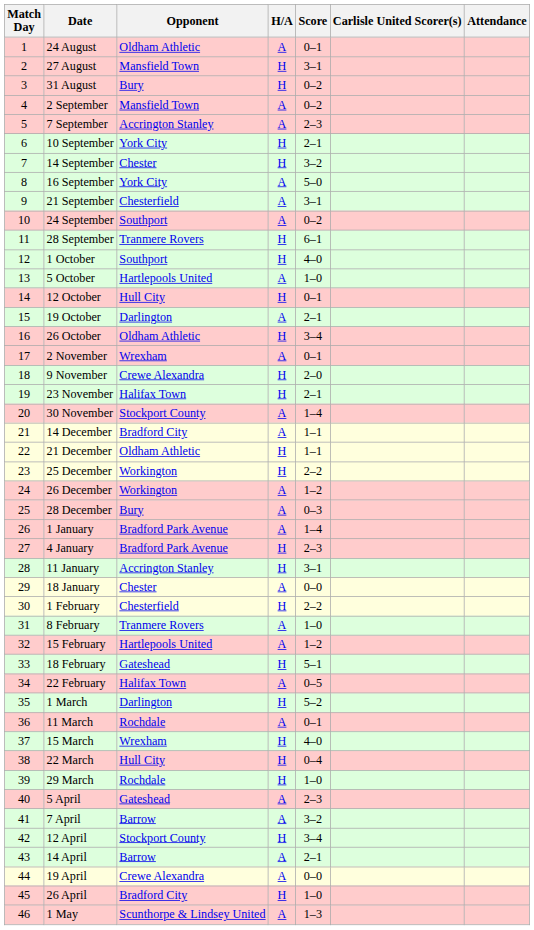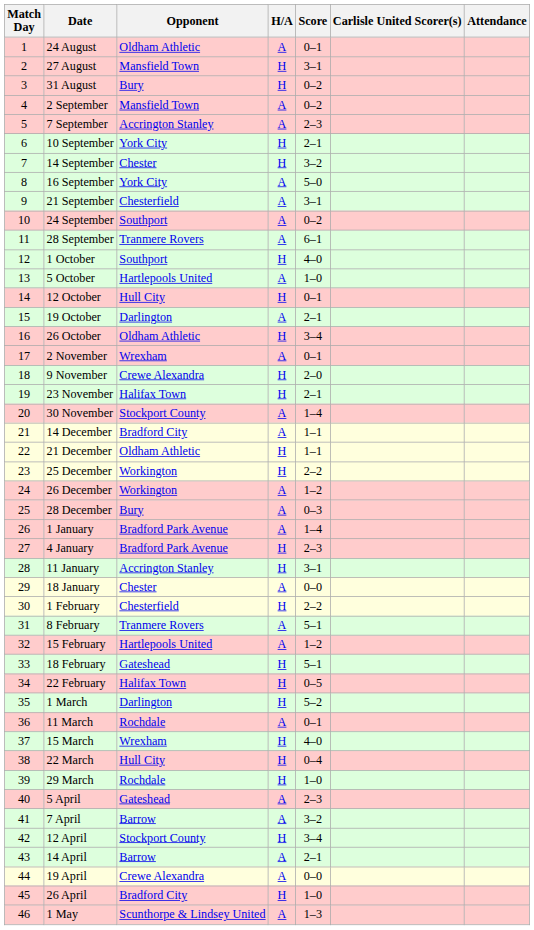 <table class="wikitable" style="text-align:center">
 <tr>
 <th>Match<br> Day</th>
 <th>Date</th>
 <th>Opponent</th>
 <th>H/A</th>
 <th>Score</th>
 <th>Carlisle United Scorer(s)</th>
 <th>Attendance</th>
 </tr>
 <tr bgcolor=#FFCCCC>
 <td>1</td>
 <td align=left>24 August</td>
 <td align=left><a href='#'>Oldham Athletic</a></td>
 <td><a href='#'>A</a></td>
 <td>0–1</td>
 <td align=left></td>
 <td></td>
 </tr>
 <tr bgcolor=#FFCCCC>
 <td>2</td>
 <td align=left>27 August</td>
 <td align=left><a href='#'>Mansfield Town</a></td>
 <td><a href='#'>H</a></td>
 <td>3–1</td>
 <td align=left></td>
 <td></td>
 </tr>
 <tr bgcolor=#FFCCCC>
 <td>3</td>
 <td align=left>31 August</td>
 <td align=left><a href='#'>Bury</a></td>
 <td><a href='#'>H</a></td>
 <td>0–2</td>
 <td align=left></td>
 <td></td>
 </tr>
 <tr bgcolor=#FFCCCC>
 <td>4</td>
 <td align=left>2 September</td>
 <td align=left><a href='#'>Mansfield Town</a></td>
 <td><a href='#'>A</a></td>
 <td>0–2</td>
 <td align=left></td>
 <td></td>
 </tr>
 <tr bgcolor=#FFCCCC>
 <td>5</td>
 <td align=left>7 September</td>
 <td align=left><a href='#'>Accrington Stanley</a></td>
 <td><a href='#'>A</a></td>
 <td>2–3</td>
 <td align=left></td>
 <td></td>
 </tr>
 <tr bgcolor=#ddffdd>
 <td>6</td>
 <td align=left>10 September</td>
 <td align=left><a href='#'>York City</a></td>
 <td><a href='#'>H</a></td>
 <td>2–1</td>
 <td align=left></td>
 <td></td>
 </tr>
 <tr bgcolor=#ddffdd>
 <td>7</td>
 <td align=left>14 September</td>
 <td align=left><a href='#'>Chester</a></td>
 <td><a href='#'>H</a></td>
 <td>3–2</td>
 <td align=left></td>
 <td></td>
 </tr>
 <tr bgcolor=#ddffdd>
 <td>8</td>
 <td align=left>16 September</td>
 <td align=left><a href='#'>York City</a></td>
 <td><a href='#'>A</a></td>
 <td>5–0</td>
 <td align=left></td>
 <td></td>
 </tr>
 <tr bgcolor=#ddffdd>
 <td>9</td>
 <td align=left>21 September</td>
 <td align=left><a href='#'>Chesterfield</a></td>
 <td><a href='#'>A</a></td>
 <td>3–1</td>
 <td align=left></td>
 <td></td>
 </tr>
 <tr bgcolor=#FFCCCC>
 <td>10</td>
 <td align=left>24 September</td>
 <td align=left><a href='#'>Southport</a></td>
 <td><a href='#'>A</a></td>
 <td>0–2</td>
 <td align=left></td>
 <td></td>
 </tr>
 <tr bgcolor=#ddffdd>
 <td>11</td>
 <td align=left>28 September</td>
 <td align=left><a href='#'>Tranmere Rovers</a></td>
-<td><a href='#'>H</a></td>
+<td><a href='#'>A</a></td>
 <td>6–1</td>
 <td align=left></td>
 <td></td>
 </tr>
 <tr bgcolor=#ddffdd>
 <td>12</td>
 <td align=left>1 October</td>
 <td align=left><a href='#'>Southport</a></td>
 <td><a href='#'>H</a></td>
 <td>4–0</td>
 <td align=left></td>
 <td></td>
 </tr>
 <tr bgcolor=#ddffdd>
 <td>13</td>
 <td align=left>5 October</td>
 <td align=left><a href='#'>Hartlepools United</a></td>
 <td><a href='#'>A</a></td>
 <td>1–0</td>
 <td align=left></td>
 <td></td>
 </tr>
 <tr bgcolor=#FFCCCC>
 <td>14</td>
 <td align=left>12 October</td>
 <td align=left><a href='#'>Hull City</a></td>
 <td><a href='#'>H</a></td>
 <td>0–1</td>
 <td align=left></td>
 <td></td>
 </tr>
 <tr bgcolor=#ddffdd>
 <td>15</td>
 <td align=left>19 October</td>
 <td align=left><a href='#'>Darlington</a></td>
 <td><a href='#'>A</a></td>
 <td>2–1</td>
 <td align=left></td>
 <td></td>
 </tr>
 <tr bgcolor=#FFCCCC>
 <td>16</td>
 <td align=left>26 October</td>
 <td align=left><a href='#'>Oldham Athletic</a></td>
 <td><a href='#'>H</a></td>
 <td>3–4</td>
 <td align=left></td>
 <td></td>
 </tr>
 <tr bgcolor=#FFCCCC>
 <td>17</td>
 <td align=left>2 November</td>
 <td align=left><a href='#'>Wrexham</a></td>
 <td><a href='#'>A</a></td>
 <td>0–1</td>
 <td align=left></td>
 <td></td>
 </tr>
 <tr bgcolor=#ddffdd>
 <td>18</td>
 <td align=left>9 November</td>
 <td align=left><a href='#'>Crewe Alexandra</a></td>
 <td><a href='#'>H</a></td>
 <td>2–0</td>
 <td align=left></td>
 <td></td>
 </tr>
 <tr bgcolor=#ddffdd>
 <td>19</td>
 <td align=left>23 November</td>
 <td align=left><a href='#'>Halifax Town</a></td>
 <td><a href='#'>H</a></td>
 <td>2–1</td>
 <td align=left></td>
 <td></td>
 </tr>
 <tr bgcolor=#FFCCCC>
 <td>20</td>
 <td align=left>30 November</td>
 <td align=left><a href='#'>Stockport County</a></td>
 <td><a href='#'>A</a></td>
 <td>1–4</td>
 <td align=left></td>
 <td></td>
 </tr>
 <tr bgcolor=#ffffdd>
 <td>21</td>
 <td align=left>14 December</td>
 <td align=left><a href='#'>Bradford City</a></td>
 <td><a href='#'>A</a></td>
 <td>1–1</td>
 <td align=left></td>
 <td></td>
 </tr>
 <tr bgcolor=#ffffdd>
 <td>22</td>
 <td align=left>21 December</td>
 <td align=left><a href='#'>Oldham Athletic</a></td>
 <td><a href='#'>H</a></td>
 <td>1–1</td>
 <td align=left></td>
 <td></td>
 </tr>
 <tr bgcolor=#ffffdd>
 <td>23</td>
 <td align=left>25 December</td>
 <td align=left><a href='#'>Workington</a></td>
 <td><a href='#'>H</a></td>
 <td>2–2</td>
 <td align=left></td>
 <td></td>
 </tr>
 <tr bgcolor=#FFCCCC>
 <td>24</td>
 <td align=left>26 December</td>
 <td align=left><a href='#'>Workington</a></td>
 <td><a href='#'>A</a></td>
 <td>1–2</td>
 <td align=left></td>
 <td></td>
 </tr>
 <tr bgcolor=#FFCCCC>
 <td>25</td>
 <td align=left>28 December</td>
 <td align=left><a href='#'>Bury</a></td>
 <td><a href='#'>A</a></td>
 <td>0–3</td>
 <td align=left></td>
 <td></td>
 </tr>
 <tr bgcolor=#FFCCCC>
 <td>26</td>
 <td align=left>1 January</td>
 <td align=left><a href='#'>Bradford Park Avenue</a></td>
 <td><a href='#'>A</a></td>
 <td>1–4</td>
 <td align=left></td>
 <td></td>
 </tr>
 <tr bgcolor=#FFCCCC>
 <td>27</td>
 <td align=left>4 January</td>
 <td align=left><a href='#'>Bradford Park Avenue</a></td>
 <td><a href='#'>H</a></td>
 <td>2–3</td>
 <td align=left></td>
 <td></td>
 </tr>
 <tr bgcolor=#ddffdd>
 <td>28</td>
 <td align=left>11 January</td>
 <td align=left><a href='#'>Accrington Stanley</a></td>
 <td><a href='#'>H</a></td>
 <td>3–1</td>
 <td align=left></td>
 <td></td>
 </tr>
 <tr bgcolor=#ffffdd>
 <td>29</td>
 <td align=left>18 January</td>
 <td align=left><a href='#'>Chester</a></td>
 <td><a href='#'>A</a></td>
 <td>0–0</td>
 <td align=left></td>
 <td></td>
 </tr>
 <tr bgcolor=#ffffdd>
 <td>30</td>
 <td align=left>1 February</td>
 <td align=left><a href='#'>Chesterfield</a></td>
 <td><a href='#'>H</a></td>
 <td>2–2</td>
 <td align=left></td>
 <td></td>
 </tr>
 <tr bgcolor=#ddffdd>
 <td>31</td>
 <td align=left>8 February</td>
 <td align=left><a href='#'>Tranmere Rovers</a></td>
 <td><a href='#'>A</a></td>
-<td>1–0</td>
+<td>5–1</td>
 <td align=left></td>
 <td></td>
 </tr>
 <tr bgcolor=#FFCCCC>
 <td>32</td>
 <td align=left>15 February</td>
 <td align=left><a href='#'>Hartlepools United</a></td>
 <td><a href='#'>A</a></td>
 <td>1–2</td>
 <td align=left></td>
 <td></td>
 </tr>
 <tr bgcolor=#ddffdd>
 <td>33</td>
 <td align=left>18 February</td>
 <td align=left><a href='#'>Gateshead</a></td>
 <td><a href='#'>H</a></td>
 <td>5–1</td>
 <td align=left></td>
 <td></td>
 </tr>
 <tr bgcolor=#FFCCCC>
 <td>34</td>
 <td align=left>22 February</td>
 <td align=left><a href='#'>Halifax Town</a></td>
-<td><a href='#'>A</a></td>
+<td><a href='#'>H</a></td>
 <td>0–5</td>
 <td align=left></td>
 <td></td>
 </tr>
 <tr bgcolor=#ddffdd>
 <td>35</td>
 <td align=left>1 March</td>
 <td align=left><a href='#'>Darlington</a></td>
 <td><a href='#'>H</a></td>
 <td>5–2</td>
 <td align=left></td>
 <td></td>
 </tr>
 <tr bgcolor=#FFCCCC>
 <td>36</td>
 <td align=left>11 March</td>
 <td align=left><a href='#'>Rochdale</a></td>
 <td><a href='#'>A</a></td>
 <td>0–1</td>
 <td align=left></td>
 <td></td>
 </tr>
 <tr bgcolor=#ddffdd>
 <td>37</td>
 <td align=left>15 March</td>
 <td align=left><a href='#'>Wrexham</a></td>
 <td><a href='#'>H</a></td>
 <td>4–0</td>
 <td align=left></td>
 <td></td>
 </tr>
 <tr bgcolor=#FFCCCC>
 <td>38</td>
 <td align=left>22 March</td>
 <td align=left><a href='#'>Hull City</a></td>
 <td><a href='#'>H</a></td>
 <td>0–4</td>
 <td align=left></td>
 <td></td>
 </tr>
 <tr bgcolor=#ddffdd>
 <td>39</td>
 <td align=left>29 March</td>
 <td align=left><a href='#'>Rochdale</a></td>
 <td><a href='#'>H</a></td>
 <td>1–0</td>
 <td align=left></td>
 <td></td>
 </tr>
 <tr bgcolor=#FFCCCC>
 <td>40</td>
 <td align=left>5 April</td>
 <td align=left><a href='#'>Gateshead</a></td>
 <td><a href='#'>A</a></td>
 <td>2–3</td>
 <td align=left></td>
 <td></td>
 </tr>
 <tr bgcolor=#ddffdd>
 <td>41</td>
 <td align=left>7 April</td>
 <td align=left><a href='#'>Barrow</a></td>
 <td><a href='#'>A</a></td>
 <td>3–2</td>
 <td align=left></td>
 <td></td>
 </tr>
 <tr bgcolor=#ddffdd>
 <td>42</td>
 <td align=left>12 April</td>
 <td align=left><a href='#'>Stockport County</a></td>
 <td><a href='#'>H</a></td>
 <td>3–4</td>
 <td align=left></td>
 <td></td>
 </tr>
 <tr bgcolor=#ddffdd>
 <td>43</td>
 <td align=left>14 April</td>
 <td align=left><a href='#'>Barrow</a></td>
 <td><a href='#'>A</a></td>
 <td>2–1</td>
 <td align=left></td>
 <td></td>
 </tr>
 <tr bgcolor=#ffffdd>
 <td>44</td>
 <td align=left>19 April</td>
 <td align=left><a href='#'>Crewe Alexandra</a></td>
 <td><a href='#'>A</a></td>
 <td>0–0</td>
 <td align=left></td>
 <td></td>
 </tr>
 <tr bgcolor=#FFCCCC>
 <td>45</td>
 <td align=left>26 April</td>
 <td align=left><a href='#'>Bradford City</a></td>
 <td><a href='#'>H</a></td>
 <td>1–0</td>
 <td align=left></td>
 <td></td>
 </tr>
 <tr bgcolor=#FFCCCC>
 <td>46</td>
 <td align=left>1 May</td>
 <td align=left><a href='#'>Scunthorpe & Lindsey United</a></td>
 <td><a href='#'>A</a></td>
 <td>1–3</td>
 <td align=left></td>
 <td></td>
 </tr>
 </table>
